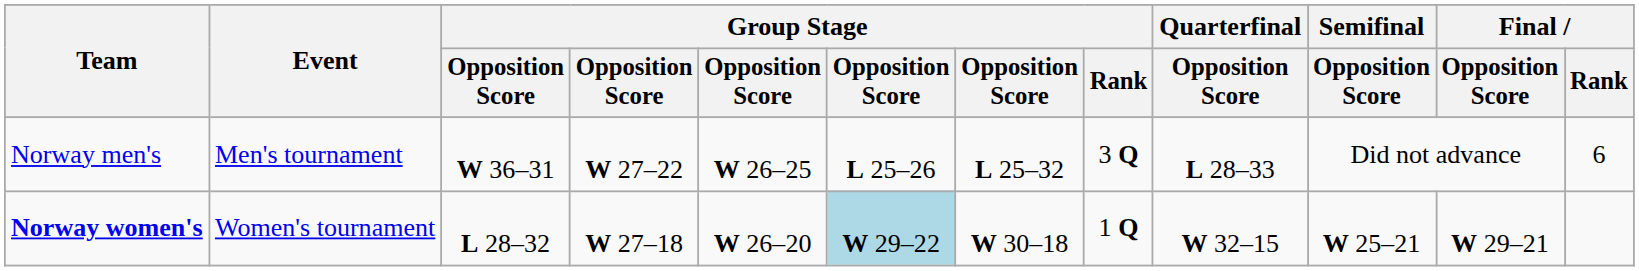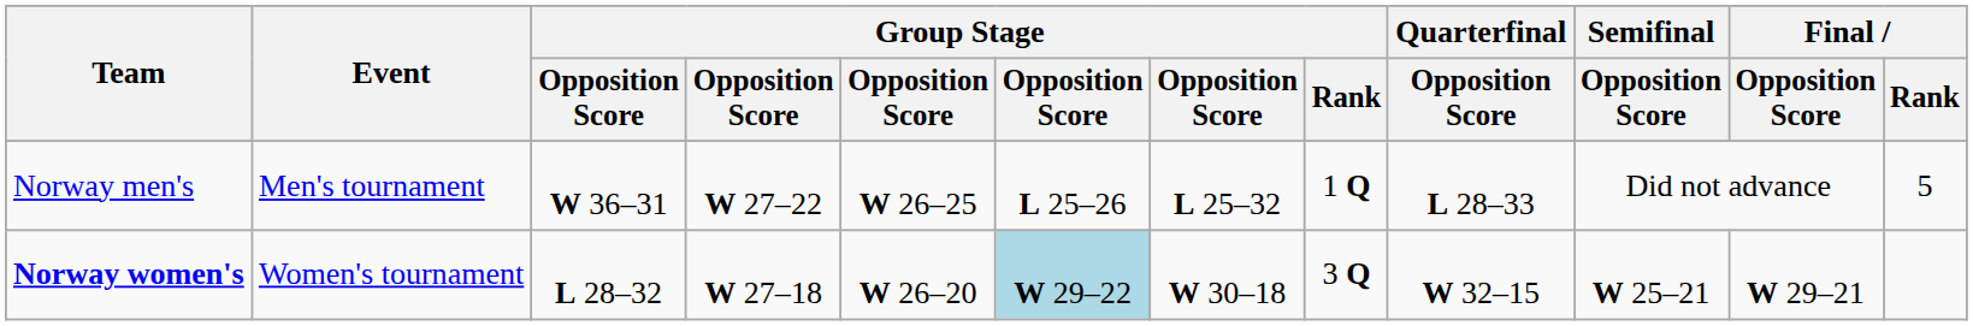 <table class="wikitable" style="font-size:90%">
 <tr>
 <th rowspan=2>Team</th>
 <th rowspan=2>Event</th>
 <th colspan=6>Group Stage</th>
 <th>Quarterfinal</th>
 <th>Semifinal</th>
 <th colspan=2>Final / </th>
 </tr>
 <tr style="font-size:95%">
 <th>Opposition<br>Score</th>
 <th>Opposition<br>Score</th>
 <th>Opposition<br>Score</th>
 <th>Opposition<br>Score</th>
 <th>Opposition<br>Score</th>
 <th>Rank</th>
 <th>Opposition<br>Score</th>
 <th>Opposition<br>Score</th>
 <th>Opposition<br>Score</th>
 <th>Rank</th>
 </tr>
 <tr align=center>
 <td align=left><a href='#'>Norway men's</a></td>
 <td align=left><a href='#'>Men's tournament</a></td>
 <td><br><strong>W</strong> 36–31</td>
 <td><br><strong>W</strong> 27–22</td>
 <td><br><strong>W</strong> 26–25</td>
 <td><br><strong>L</strong> 25–26</td>
 <td><br><strong>L</strong> 25–32</td>
-<td>3 <strong>Q</strong></td>
+<td>1 <strong>Q</strong></td>
 <td><br><strong>L</strong> 28–33</td>
 <td colspan=2>Did not advance</td>
-<td>6</td>
+<td>5</td>
 </tr>
 <tr align=center>
 <td align=left><strong><a href='#'>Norway women's</a></strong></td>
 <td align=left><a href='#'>Women's tournament</a></td>
 <td><br><strong>L</strong> 28–32</td>
 <td><br><strong>W</strong> 27–18</td>
 <td><br><strong>W</strong> 26–20</td>
 <td style="background: lightblue;"><br><strong>W</strong> 29–22</td>
 <td><br><strong>W</strong> 30–18</td>
-<td>1 <strong>Q</strong></td>
+<td>3 <strong>Q</strong></td>
 <td><br><strong>W</strong> 32–15</td>
 <td><br><strong>W</strong> 25–21</td>
 <td><br><strong>W</strong> 29–21</td>
 <td></td>
 </tr>
 </table>
